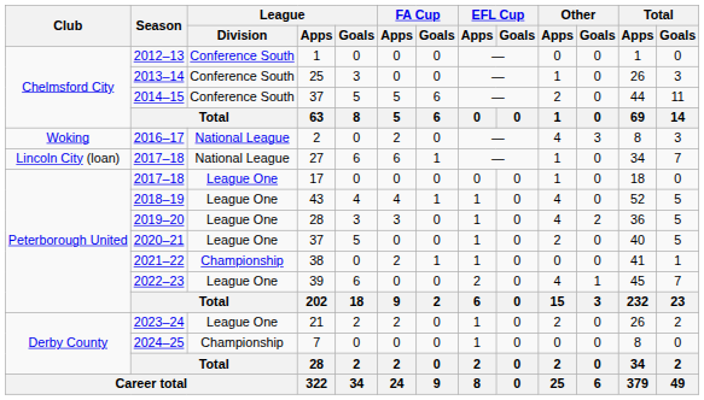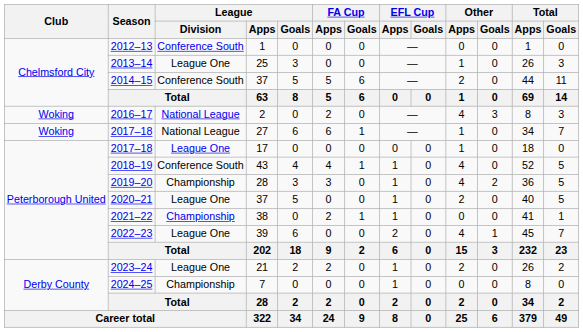 <table class="wikitable" style="text-align: center;">
 <tr>
 <th rowspan="2">Club</th>
 <th rowspan="2">Season</th>
 <th colspan="3">League</th>
 <th colspan="2"><a href='#'>FA Cup</a></th>
 <th colspan="2"><a href='#'>EFL Cup</a></th>
 <th colspan="2">Other</th>
 <th colspan="2">Total</th>
 </tr>
 <tr>
 <th>Division</th>
 <th>Apps</th>
 <th>Goals</th>
 <th>Apps</th>
 <th>Goals</th>
 <th>Apps</th>
 <th>Goals</th>
 <th>Apps</th>
 <th>Goals</th>
 <th>Apps</th>
 <th>Goals</th>
 </tr>
 <tr>
 <td rowspan="4" valign="center"><a href='#'>Chelmsford City</a></td>
 <td><a href='#'>2012–13</a></td>
 <td><a href='#'>Conference South</a></td>
 <td>1</td>
 <td>0</td>
 <td>0</td>
 <td>0</td>
 <td colspan="2">—</td>
 <td>0</td>
 <td>0</td>
 <td>1</td>
 <td>0</td>
 </tr>
 <tr>
 <td><a href='#'>2013–14</a></td>
-<td>Conference South</td>
+<td>League One</td>
 <td>25</td>
 <td>3</td>
 <td>0</td>
 <td>0</td>
 <td colspan="2">—</td>
 <td>1</td>
 <td>0</td>
 <td>26</td>
 <td>3</td>
 </tr>
 <tr>
 <td><a href='#'>2014–15</a></td>
 <td>Conference South</td>
 <td>37</td>
 <td>5</td>
 <td>5</td>
 <td>6</td>
 <td colspan="2">—</td>
 <td>2</td>
 <td>0</td>
 <td>44</td>
 <td>11</td>
 </tr>
 <tr>
 <th colspan="2">Total</th>
 <th>63</th>
 <th>8</th>
 <th>5</th>
 <th>6</th>
 <th>0</th>
 <th>0</th>
 <th>1</th>
 <th>0</th>
 <th>69</th>
 <th>14</th>
 </tr>
 <tr>
 <td><a href='#'>Woking</a></td>
 <td><a href='#'>2016–17</a></td>
 <td><a href='#'>National League</a></td>
 <td>2</td>
 <td>0</td>
 <td>2</td>
 <td>0</td>
 <td colspan="2">—</td>
 <td>4</td>
 <td>3</td>
 <td>8</td>
 <td>3</td>
 </tr>
 <tr>
-<td><a href='#'>Lincoln City</a> (loan)</td>
+<td><a href='#'>Woking</a></td>
 <td><a href='#'>2017–18</a></td>
 <td>National League</td>
 <td>27</td>
 <td>6</td>
 <td>6</td>
 <td>1</td>
 <td colspan="2">—</td>
 <td>1</td>
 <td>0</td>
 <td>34</td>
 <td>7</td>
 </tr>
 <tr>
 <td rowspan="7" valign="center"><a href='#'>Peterborough United</a></td>
 <td><a href='#'>2017–18</a></td>
 <td><a href='#'>League One</a></td>
 <td>17</td>
 <td>0</td>
 <td>0</td>
 <td>0</td>
 <td>0</td>
 <td>0</td>
 <td>1</td>
 <td>0</td>
 <td>18</td>
 <td>0</td>
 </tr>
 <tr>
 <td><a href='#'>2018–19</a></td>
-<td>League One</td>
+<td>Conference South</td>
 <td>43</td>
 <td>4</td>
 <td>4</td>
 <td>1</td>
 <td>1</td>
 <td>0</td>
 <td>4</td>
 <td>0</td>
 <td>52</td>
 <td>5</td>
 </tr>
 <tr>
 <td><a href='#'>2019–20</a></td>
-<td>League One</td>
+<td>Championship</td>
 <td>28</td>
 <td>3</td>
 <td>3</td>
 <td>0</td>
 <td>1</td>
 <td>0</td>
 <td>4</td>
 <td>2</td>
 <td>36</td>
 <td>5</td>
 </tr>
 <tr>
 <td><a href='#'>2020–21</a></td>
 <td>League One</td>
 <td>37</td>
 <td>5</td>
 <td>0</td>
 <td>0</td>
 <td>1</td>
 <td>0</td>
 <td>2</td>
 <td>0</td>
 <td>40</td>
 <td>5</td>
 </tr>
 <tr>
 <td><a href='#'>2021–22</a></td>
 <td><a href='#'>Championship</a></td>
 <td>38</td>
 <td>0</td>
 <td>2</td>
 <td>1</td>
 <td>1</td>
 <td>0</td>
 <td>0</td>
 <td>0</td>
 <td>41</td>
 <td>1</td>
 </tr>
 <tr>
 <td><a href='#'>2022–23</a></td>
 <td>League One</td>
 <td>39</td>
 <td>6</td>
 <td>0</td>
 <td>0</td>
 <td>2</td>
 <td>0</td>
 <td>4</td>
 <td>1</td>
 <td>45</td>
 <td>7</td>
 </tr>
 <tr>
 <th colspan="2">Total</th>
 <th>202</th>
 <th>18</th>
 <th>9</th>
 <th>2</th>
 <th>6</th>
 <th>0</th>
 <th>15</th>
 <th>3</th>
 <th>232</th>
 <th>23</th>
 </tr>
 <tr>
 <td rowspan="3" valign="center"><a href='#'>Derby County</a></td>
 <td><a href='#'>2023–24</a></td>
 <td>League One</td>
 <td>21</td>
 <td>2</td>
 <td>2</td>
 <td>0</td>
 <td>1</td>
 <td>0</td>
 <td>2</td>
 <td>0</td>
 <td>26</td>
 <td>2</td>
 </tr>
 <tr>
 <td><a href='#'>2024–25</a></td>
 <td>Championship</td>
 <td>7</td>
 <td>0</td>
 <td>0</td>
 <td>0</td>
 <td>1</td>
 <td>0</td>
 <td>0</td>
 <td>0</td>
 <td>8</td>
 <td>0</td>
 </tr>
 <tr>
 <th colspan="2">Total</th>
 <th>28</th>
 <th>2</th>
 <th>2</th>
 <th>0</th>
 <th>2</th>
 <th>0</th>
 <th>2</th>
 <th>0</th>
 <th>34</th>
 <th>2</th>
 </tr>
 <tr>
 <th colspan="3">Career total</th>
 <th>322</th>
 <th>34</th>
 <th>24</th>
 <th>9</th>
 <th>8</th>
 <th>0</th>
 <th>25</th>
 <th>6</th>
 <th>379</th>
 <th>49</th>
 </tr>
 </table>
